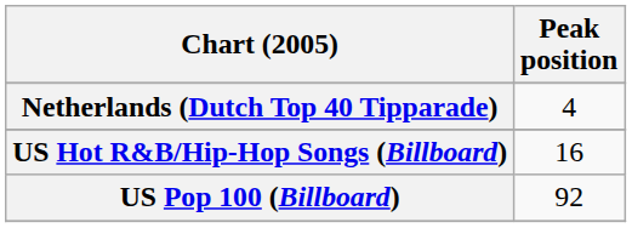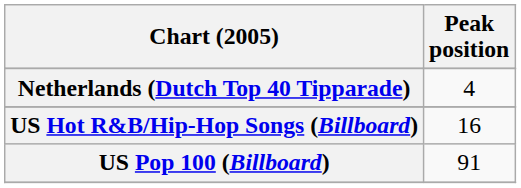 <table class="wikitable sortable plainrowheaders" style="text-align:center">
 <tr>
 <th scope="col">Chart (2005)</th>
 <th scope="col">Peak<br>position</th>
 </tr>
 <tr>
 </tr>
 <tr>
 </tr>
 <tr>
 </tr>
 <tr>
 </tr>
 <tr>
 </tr>
 <tr>
 <th scope="row">Netherlands (<a href='#'>Dutch Top 40 Tipparade</a>)</th>
 <td>4</td>
 </tr>
 <tr>
 </tr>
 <tr>
 </tr>
 <tr>
 </tr>
 <tr>
 </tr>
 <tr>
 </tr>
 <tr>
 </tr>
 <tr>
 </tr>
 <tr>
 <th scope="row">US <a href='#'>Hot R&B/Hip-Hop Songs</a> (<em><a href='#'>Billboard</a></em>)</th>
 <td>16</td>
 </tr>
 <tr>
 <th scope="row">US <a href='#'>Pop 100</a> (<em><a href='#'>Billboard</a></em>)</th>
-<td>92</td>
+<td>91</td>
 </tr>
 <tr>
 </tr>
 <tr>
 </tr>
 </table>
